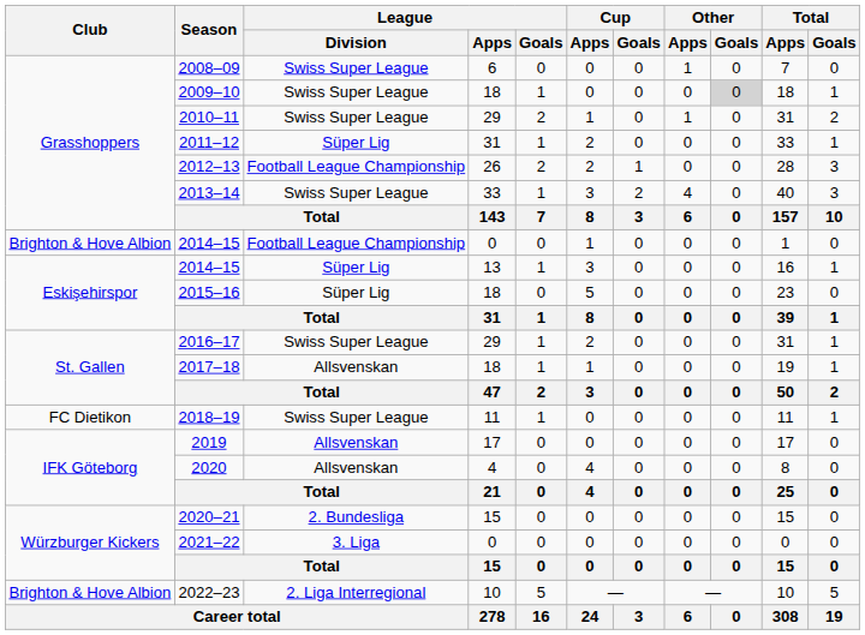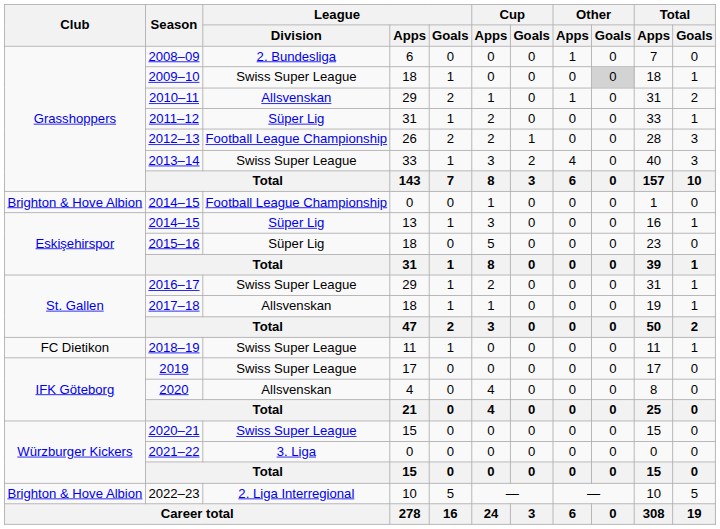 <table class="wikitable" style="text-align: center">
 <tr>
 <th rowspan="2">Club</th>
 <th rowspan="2">Season</th>
 <th colspan="3">League</th>
 <th colspan="2">Cup</th>
 <th colspan="2">Other</th>
 <th colspan="2">Total</th>
 </tr>
 <tr>
 <th>Division</th>
 <th>Apps</th>
 <th>Goals</th>
 <th>Apps</th>
 <th>Goals</th>
 <th>Apps</th>
 <th>Goals</th>
 <th>Apps</th>
 <th>Goals</th>
 </tr>
 <tr>
 <td rowspan="7"><a href='#'>Grasshoppers</a></td>
 <td><a href='#'>2008–09</a></td>
-<td><a href='#'>Swiss Super League</a></td>
+<td><a href='#'>2. Bundesliga</a></td>
 <td>6</td>
 <td>0</td>
 <td>0</td>
 <td>0</td>
 <td>1</td>
 <td>0</td>
 <td>7</td>
 <td>0</td>
 </tr>
 <tr>
 <td><a href='#'>2009–10</a></td>
 <td>Swiss Super League</td>
 <td>18</td>
 <td>1</td>
 <td>0</td>
 <td>0</td>
 <td>0</td>
 <td style="background: lightgrey;">0</td>
 <td>18</td>
 <td>1</td>
 </tr>
 <tr>
 <td><a href='#'>2010–11</a></td>
-<td>Swiss Super League</td>
+<td><a href='#'>Allsvenskan</a></td>
 <td>29</td>
 <td>2</td>
 <td>1</td>
 <td>0</td>
 <td>1</td>
 <td>0</td>
 <td>31</td>
 <td>2</td>
 </tr>
 <tr>
 <td><a href='#'>2011–12</a></td>
 <td><a href='#'>Süper Lig</a></td>
 <td>31</td>
 <td>1</td>
 <td>2</td>
 <td>0</td>
 <td>0</td>
 <td>0</td>
 <td>33</td>
 <td>1</td>
 </tr>
 <tr>
 <td><a href='#'>2012–13</a></td>
 <td><a href='#'>Football League Championship</a></td>
 <td>26</td>
 <td>2</td>
 <td>2</td>
 <td>1</td>
 <td>0</td>
 <td>0</td>
 <td>28</td>
 <td>3</td>
 </tr>
 <tr>
 <td><a href='#'>2013–14</a></td>
 <td>Swiss Super League</td>
 <td>33</td>
 <td>1</td>
 <td>3</td>
 <td>2</td>
 <td>4</td>
 <td>0</td>
 <td>40</td>
 <td>3</td>
 </tr>
 <tr>
 <th colspan="2">Total</th>
 <th>143</th>
 <th>7</th>
 <th>8</th>
 <th>3</th>
 <th>6</th>
 <th>0</th>
 <th>157</th>
 <th>10</th>
 </tr>
 <tr>
 <td><a href='#'>Brighton & Hove Albion</a></td>
 <td><a href='#'>2014–15</a></td>
 <td><a href='#'>Football League Championship</a></td>
 <td>0</td>
 <td>0</td>
 <td>1</td>
 <td>0</td>
 <td>0</td>
 <td>0</td>
 <td>1</td>
 <td>0</td>
 </tr>
 <tr>
 <td rowspan="3"><a href='#'>Eskişehirspor</a></td>
 <td><a href='#'>2014–15</a></td>
 <td><a href='#'>Süper Lig</a></td>
 <td>13</td>
 <td>1</td>
 <td>3</td>
 <td>0</td>
 <td>0</td>
 <td>0</td>
 <td>16</td>
 <td>1</td>
 </tr>
 <tr>
 <td><a href='#'>2015–16</a></td>
 <td>Süper Lig</td>
 <td>18</td>
 <td>0</td>
 <td>5</td>
 <td>0</td>
 <td>0</td>
 <td>0</td>
 <td>23</td>
 <td>0</td>
 </tr>
 <tr>
 <th colspan="2">Total</th>
 <th>31</th>
 <th>1</th>
 <th>8</th>
 <th>0</th>
 <th>0</th>
 <th>0</th>
 <th>39</th>
 <th>1</th>
 </tr>
 <tr>
 <td rowspan="3"><a href='#'>St. Gallen</a></td>
 <td><a href='#'>2016–17</a></td>
 <td>Swiss Super League</td>
 <td>29</td>
 <td>1</td>
 <td>2</td>
 <td>0</td>
 <td>0</td>
 <td>0</td>
 <td>31</td>
 <td>1</td>
 </tr>
 <tr>
 <td><a href='#'>2017–18</a></td>
 <td>Allsvenskan</td>
 <td>18</td>
 <td>1</td>
 <td>1</td>
 <td>0</td>
 <td>0</td>
 <td>0</td>
 <td>19</td>
 <td>1</td>
 </tr>
 <tr>
 <th colspan="2">Total</th>
 <th>47</th>
 <th>2</th>
 <th>3</th>
 <th>0</th>
 <th>0</th>
 <th>0</th>
 <th>50</th>
 <th>2</th>
 </tr>
 <tr>
 <td>FC Dietikon</td>
 <td><a href='#'>2018–19</a></td>
 <td>Swiss Super League</td>
 <td>11</td>
 <td>1</td>
 <td>0</td>
 <td>0</td>
 <td>0</td>
 <td>0</td>
 <td>11</td>
 <td>1</td>
 </tr>
 <tr>
 <td rowspan="3"><a href='#'>IFK Göteborg</a></td>
 <td><a href='#'>2019</a></td>
-<td><a href='#'>Allsvenskan</a></td>
+<td>Swiss Super League</td>
 <td>17</td>
 <td>0</td>
 <td>0</td>
 <td>0</td>
 <td>0</td>
 <td>0</td>
 <td>17</td>
 <td>0</td>
 </tr>
 <tr>
 <td><a href='#'>2020</a></td>
 <td>Allsvenskan</td>
 <td>4</td>
 <td>0</td>
 <td>4</td>
 <td>0</td>
 <td>0</td>
 <td>0</td>
 <td>8</td>
 <td>0</td>
 </tr>
 <tr>
 <th colspan="2">Total</th>
 <th>21</th>
 <th>0</th>
 <th>4</th>
 <th>0</th>
 <th>0</th>
 <th>0</th>
 <th>25</th>
 <th>0</th>
 </tr>
 <tr>
 <td rowspan="3"><a href='#'>Würzburger Kickers</a></td>
 <td><a href='#'>2020–21</a></td>
-<td><a href='#'>2. Bundesliga</a></td>
+<td><a href='#'>Swiss Super League</a></td>
 <td>15</td>
 <td>0</td>
 <td>0</td>
 <td>0</td>
 <td>0</td>
 <td>0</td>
 <td>15</td>
 <td>0</td>
 </tr>
 <tr>
 <td><a href='#'>2021–22</a></td>
 <td><a href='#'>3. Liga</a></td>
 <td>0</td>
 <td>0</td>
 <td>0</td>
 <td>0</td>
 <td>0</td>
 <td>0</td>
 <td>0</td>
 <td>0</td>
 </tr>
 <tr>
 <th colspan="2">Total</th>
 <th>15</th>
 <th>0</th>
 <th>0</th>
 <th>0</th>
 <th>0</th>
 <th>0</th>
 <th>15</th>
 <th>0</th>
 </tr>
 <tr>
 <td><a href='#'>Brighton & Hove Albion</a></td>
 <td>2022–23</td>
 <td><a href='#'>2. Liga Interregional</a></td>
 <td>10</td>
 <td>5</td>
 <td colspan=2>—</td>
 <td colspan=2>—</td>
 <td>10</td>
 <td>5</td>
 </tr>
 <tr>
 <th colspan="3">Career total</th>
 <th>278</th>
 <th>16</th>
 <th>24</th>
 <th>3</th>
 <th>6</th>
 <th>0</th>
 <th>308</th>
 <th>19</th>
 </tr>
 </table>
